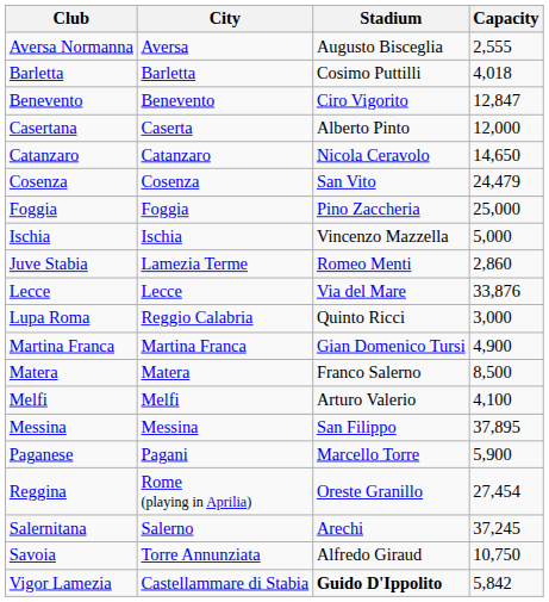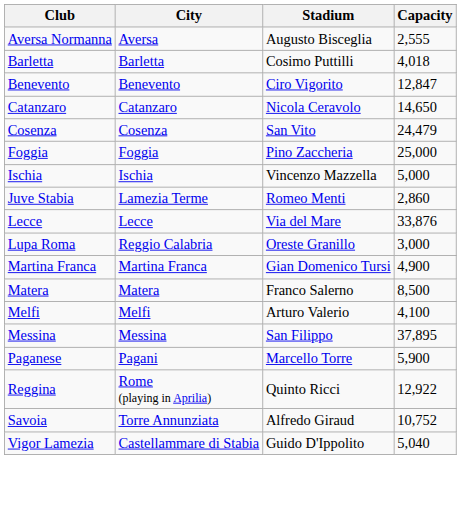 <table class="wikitable sortable">
 <tr>
 <th>Club</th>
 <th>City</th>
 <th>Stadium</th>
 <th>Capacity</th>
 </tr>
 <tr>
 <td><a href='#'>Aversa Normanna</a></td>
 <td><a href='#'>Aversa</a></td>
 <td>Augusto Bisceglia</td>
 <td>2,555</td>
 </tr>
 <tr>
 <td><a href='#'>Barletta</a></td>
 <td><a href='#'>Barletta</a></td>
 <td>Cosimo Puttilli</td>
 <td>4,018</td>
 </tr>
 <tr>
 <td><a href='#'>Benevento</a></td>
 <td><a href='#'>Benevento</a></td>
 <td><a href='#'>Ciro Vigorito</a></td>
 <td>12,847</td>
-</tr>
-<tr>
-<td><a href='#'>Casertana</a></td>
-<td><a href='#'>Caserta</a></td>
-<td>Alberto Pinto</td>
-<td>12,000</td>
 </tr>
 <tr>
 <td><a href='#'>Catanzaro</a></td>
 <td><a href='#'>Catanzaro</a></td>
 <td><a href='#'>Nicola Ceravolo</a></td>
 <td>14,650</td>
 </tr>
 <tr>
 <td><a href='#'>Cosenza</a></td>
 <td><a href='#'>Cosenza</a></td>
 <td><a href='#'>San Vito</a></td>
 <td>24,479</td>
 </tr>
 <tr>
 <td><a href='#'>Foggia</a></td>
 <td><a href='#'>Foggia</a></td>
 <td><a href='#'>Pino Zaccheria</a></td>
 <td>25,000</td>
 </tr>
 <tr>
 <td><a href='#'>Ischia</a></td>
 <td><a href='#'>Ischia</a></td>
 <td>Vincenzo Mazzella</td>
 <td>5,000</td>
 </tr>
 <tr>
 <td><a href='#'>Juve Stabia</a></td>
 <td><a href='#'>Lamezia Terme</a></td>
 <td><a href='#'>Romeo Menti</a></td>
 <td>2,860</td>
 </tr>
 <tr>
 <td><a href='#'>Lecce</a></td>
 <td><a href='#'>Lecce</a></td>
 <td><a href='#'>Via del Mare</a></td>
 <td>33,876</td>
 </tr>
 <tr>
 <td><a href='#'>Lupa Roma</a></td>
 <td><a href='#'>Reggio Calabria</a></td>
-<td>Quinto Ricci</td>
+<td><a href='#'>Oreste Granillo</a></td>
 <td>3,000</td>
 </tr>
 <tr>
 <td><a href='#'>Martina Franca</a></td>
 <td><a href='#'>Martina Franca</a></td>
 <td><a href='#'>Gian Domenico Tursi</a></td>
 <td>4,900</td>
 </tr>
 <tr>
 <td><a href='#'>Matera</a></td>
 <td><a href='#'>Matera</a></td>
 <td>Franco Salerno</td>
 <td>8,500</td>
 </tr>
 <tr>
 <td><a href='#'>Melfi</a></td>
 <td><a href='#'>Melfi</a></td>
 <td>Arturo Valerio</td>
 <td>4,100</td>
 </tr>
 <tr>
 <td><a href='#'>Messina</a></td>
 <td><a href='#'>Messina</a></td>
 <td><a href='#'>San Filippo</a></td>
 <td>37,895</td>
 </tr>
 <tr>
 <td><a href='#'>Paganese</a></td>
 <td><a href='#'>Pagani</a></td>
 <td><a href='#'>Marcello Torre</a></td>
 <td>5,900</td>
 </tr>
 <tr>
 <td><a href='#'>Reggina</a></td>
 <td><a href='#'>Rome</a><br><small>(playing in <a href='#'>Aprilia</a>)</small></td>
-<td><a href='#'>Oreste Granillo</a></td>
-<td>27,454</td>
-</tr>
-<tr>
-<td><a href='#'>Salernitana</a></td>
-<td><a href='#'>Salerno</a></td>
-<td><a href='#'>Arechi</a></td>
-<td>37,245</td>
+<td>Quinto Ricci</td>
+<td>12,922</td>
 </tr>
 <tr>
 <td><a href='#'>Savoia</a></td>
 <td><a href='#'>Torre Annunziata</a></td>
 <td>Alfredo Giraud</td>
-<td>10,750</td>
+<td>10,752</td>
 </tr>
 <tr>
 <td><a href='#'>Vigor Lamezia</a></td>
 <td><a href='#'>Castellammare di Stabia</a></td>
-<td><strong>Guido D'Ippolito</strong></td>
-<td>5,842</td>
+<td>Guido D'Ippolito</td>
+<td>5,040</td>
 </tr>
 </table>
